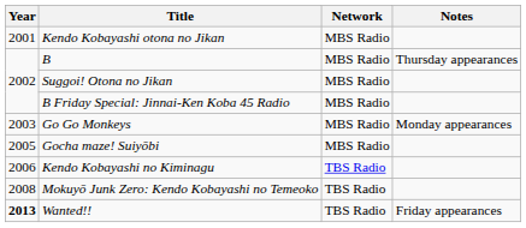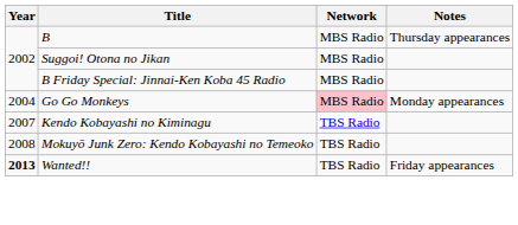 <table class="wikitable">
 <tr>
 <th>Year</th>
 <th>Title</th>
 <th>Network</th>
 <th>Notes</th>
-</tr>
-<tr>
-<td>2001</td>
-<td><em>Kendo Kobayashi otona no Jikan</em></td>
-<td>MBS Radio</td>
-<td></td>
 </tr>
 <tr>
 <td rowspan="3">2002</td>
 <td><em>B</em></td>
 <td>MBS Radio</td>
 <td>Thursday appearances</td>
 </tr>
 <tr>
 <td><em>Suggoi! Otona no Jikan</em></td>
 <td>MBS Radio</td>
 <td></td>
 </tr>
 <tr>
 <td><em>B Friday Special: Jinnai-Ken Koba 45 Radio</em></td>
 <td>MBS Radio</td>
 <td></td>
 </tr>
 <tr>
-<td>2003</td>
+<td>2004</td>
 <td><em>Go Go Monkeys</em></td>
-<td>MBS Radio</td>
+<td style="background: pink;">MBS Radio</td>
 <td>Monday appearances</td>
 </tr>
 <tr>
-<td>2005</td>
-<td><em>Gocha maze! Suiyōbi</em></td>
-<td>MBS Radio</td>
-<td></td>
-</tr>
-<tr>
-<td>2006</td>
+<td>2007</td>
 <td><em>Kendo Kobayashi no Kiminagu</em></td>
 <td><a href='#'>TBS Radio</a></td>
 <td></td>
 </tr>
 <tr>
 <td>2008</td>
 <td><em>Mokuyō Junk Zero: Kendo Kobayashi no Temeoko</em></td>
 <td>TBS Radio</td>
 <td></td>
 </tr>
 <tr>
 <td><strong>2013</strong></td>
 <td><em>Wanted!!</em></td>
 <td>TBS Radio</td>
 <td>Friday appearances</td>
 </tr>
 </table>
